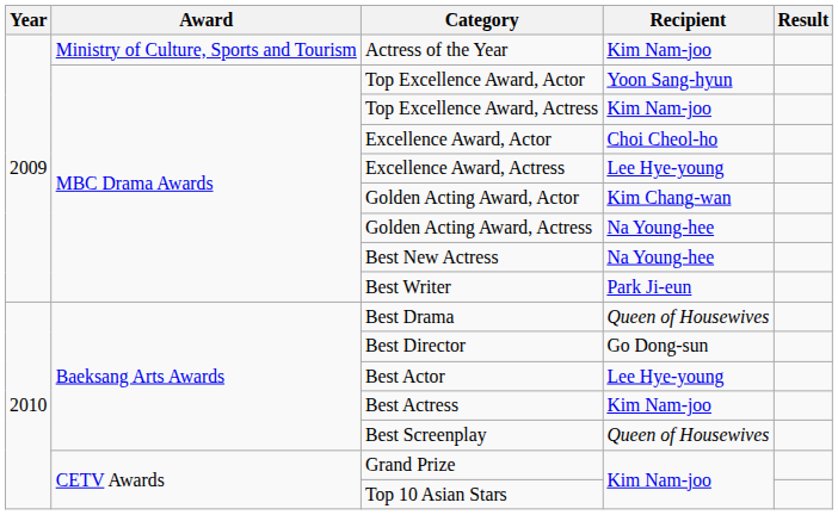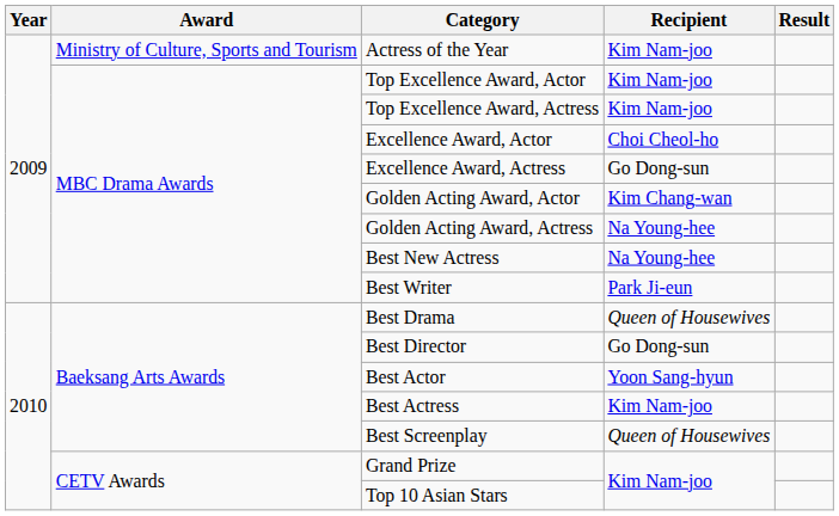 <table class="wikitable">
 <tr>
 <th>Year</th>
 <th>Award</th>
 <th>Category</th>
 <th>Recipient</th>
 <th>Result</th>
 </tr>
 <tr>
 <td rowspan=9>2009</td>
 <td><a href='#'>Ministry of Culture, Sports and Tourism</a></td>
 <td>Actress of the Year</td>
 <td><a href='#'>Kim Nam-joo</a></td>
 <td></td>
 </tr>
 <tr>
 <td rowspan=8><a href='#'>MBC Drama Awards</a></td>
 <td>Top Excellence Award, Actor</td>
-<td><a href='#'>Yoon Sang-hyun</a></td>
+<td><a href='#'>Kim Nam-joo</a></td>
 <td></td>
 </tr>
 <tr>
 <td>Top Excellence Award, Actress</td>
 <td><a href='#'>Kim Nam-joo</a></td>
 <td></td>
 </tr>
 <tr>
 <td>Excellence Award, Actor</td>
 <td><a href='#'>Choi Cheol-ho</a></td>
 <td></td>
 </tr>
 <tr>
 <td>Excellence Award, Actress</td>
-<td><a href='#'>Lee Hye-young</a></td>
+<td>Go Dong-sun</td>
 <td></td>
 </tr>
 <tr>
 <td>Golden Acting Award, Actor</td>
 <td><a href='#'>Kim Chang-wan</a></td>
 <td></td>
 </tr>
 <tr>
 <td>Golden Acting Award, Actress</td>
 <td><a href='#'>Na Young-hee</a></td>
 <td></td>
 </tr>
 <tr>
 <td>Best New Actress</td>
 <td><a href='#'>Na Young-hee</a></td>
 <td></td>
 </tr>
 <tr>
 <td>Best Writer</td>
 <td><a href='#'>Park Ji-eun</a></td>
 <td></td>
 </tr>
 <tr>
 <td rowspan=7>2010</td>
 <td rowspan=5><a href='#'>Baeksang Arts Awards</a></td>
 <td>Best Drama</td>
 <td><em>Queen of Housewives</em></td>
 <td></td>
 </tr>
 <tr>
 <td>Best Director</td>
 <td>Go Dong-sun</td>
 <td></td>
 </tr>
 <tr>
 <td>Best Actor</td>
-<td><a href='#'>Lee Hye-young</a></td>
+<td><a href='#'>Yoon Sang-hyun</a></td>
 <td></td>
 </tr>
 <tr>
 <td>Best Actress</td>
 <td><a href='#'>Kim Nam-joo</a></td>
 <td></td>
 </tr>
 <tr>
 <td>Best Screenplay</td>
 <td><em>Queen of Housewives</em></td>
 <td></td>
 </tr>
 <tr>
 <td rowspan=2><a href='#'>CETV</a> Awards</td>
 <td>Grand Prize</td>
 <td rowspan=2><a href='#'>Kim Nam-joo</a></td>
 <td></td>
 </tr>
 <tr>
 <td>Top 10 Asian Stars</td>
 <td></td>
 </tr>
 </table>
